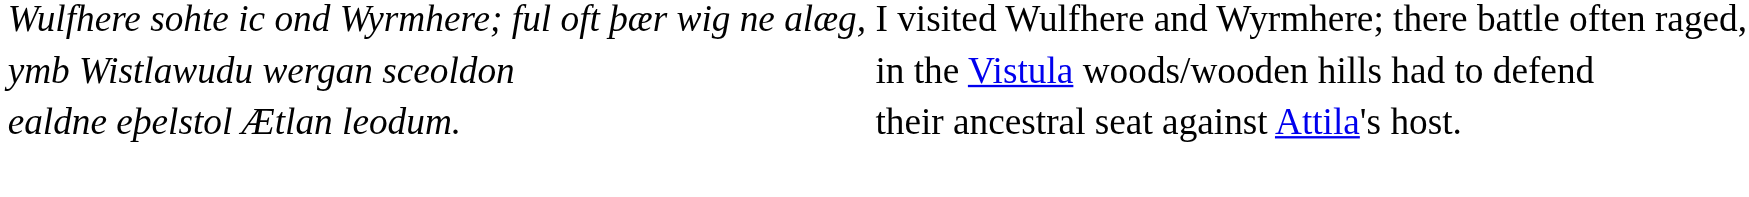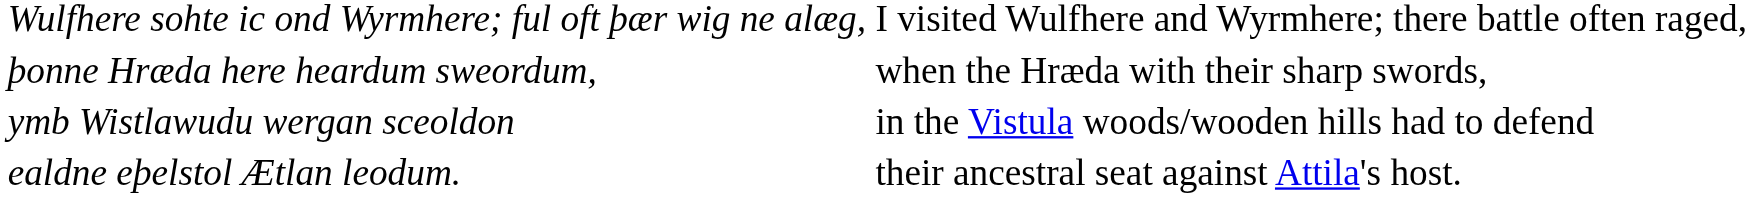 <table style="border: 0px" align=center cellpadding=2 cellspacing=0>
 <tr>
 <td><em>Wulfhere sohte ic ond Wyrmhere; ful oft þær wig ne alæg,</em></td>
 <td>I visited Wulfhere and Wyrmhere; there battle often raged,</td>
+</tr>
+<tr>
+<td><em>þonne Hræda here heardum sweordum,</em></td>
+<td>when the Hræda with their sharp swords,</td>
 </tr>
 <tr>
 <td><em>ymb Wistlawudu wergan sceoldon</em></td>
 <td>in the <a href='#'>Vistula</a> woods/wooden hills had to defend</td>
 </tr>
 <tr>
 <td><em>ealdne eþelstol Ætlan leodum.</em></td>
 <td>their ancestral seat against <a href='#'>Attila</a>'s host.</td>
 </tr>
 </table>
